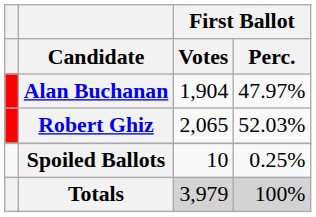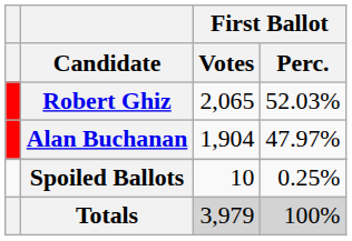 <table class="wikitable">
 <tr>
 <th width="3"></th>
 <th></th>
 <th colspan="2">First Ballot</th>
 </tr>
 <tr>
 <th width="3"></th>
 <th>Candidate</th>
 <th>Votes</th>
 <th>Perc.</th>
 </tr>
 <tr>
 <td bgcolor="red"></td>
+<th><a href='#'>Robert Ghiz</a></th>
+<td align="right">2,065</td>
+<td align="right">52.03%</td>
+</tr>
+<tr>
+<td bgcolor="red"></td>
 <th><a href='#'>Alan Buchanan</a></th>
 <td align="right">1,904</td>
 <td align="right">47.97%</td>
-</tr>
-<tr>
-<td bgcolor="red"></td>
-<th><a href='#'>Robert Ghiz</a></th>
-<td align="right">2,065</td>
-<td align="right">52.03%</td>
 </tr>
 <tr>
 </tr>
 <tr>
 <td></td>
 <th>Spoiled Ballots</th>
 <td align="right">10</td>
 <td align="right">0.25%</td>
 </tr>
 <tr bgcolor=lightgrey>
 <th></th>
 <th>Totals</th>
 <td align="right">3,979</td>
 <td align="right">100%</td>
 </tr>
 </table>
